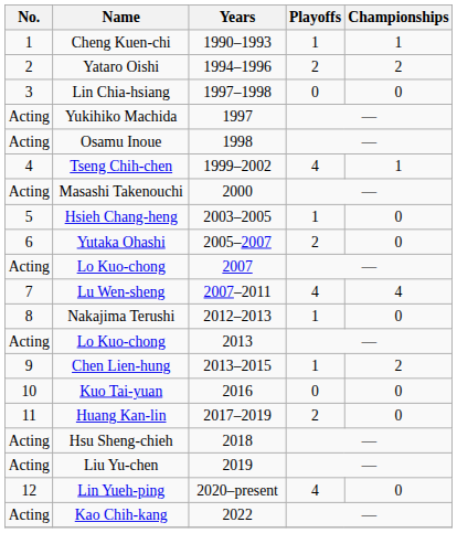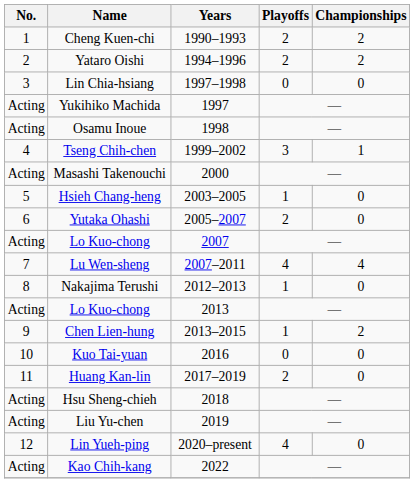 <table class=wikitable style="text-align:center; font-size:95%">
 <tr>
 <th width = "10">No.</th>
 <th width = "130">Name</th>
 <th width = "90">Years</th>
 <th width = "50">Playoffs</th>
 <th width = "50">Championships</th>
 </tr>
 <tr>
 <td>1</td>
 <td>Cheng Kuen-chi</td>
 <td>1990–1993</td>
-<td>1</td>
-<td>1</td>
+<td>2</td>
+<td>2</td>
 </tr>
 <tr>
 <td>2</td>
 <td>Yataro Oishi</td>
 <td>1994–1996</td>
 <td>2</td>
 <td>2</td>
 </tr>
 <tr>
 <td>3</td>
 <td>Lin Chia-hsiang</td>
 <td>1997–1998</td>
 <td>0</td>
 <td>0</td>
 </tr>
 <tr>
 <td>Acting</td>
 <td>Yukihiko Machida</td>
 <td>1997</td>
 <td colspan=2>—</td>
 </tr>
 <tr>
 <td>Acting</td>
 <td>Osamu Inoue</td>
 <td>1998</td>
 <td colspan=2>—</td>
 </tr>
 <tr>
 <td>4</td>
 <td><a href='#'>Tseng Chih-chen</a></td>
 <td>1999–2002</td>
-<td>4</td>
+<td>3</td>
 <td>1</td>
 </tr>
 <tr>
 <td>Acting</td>
 <td>Masashi Takenouchi</td>
 <td>2000</td>
 <td colspan=2>—</td>
 </tr>
 <tr>
 <td>5</td>
 <td><a href='#'>Hsieh Chang-heng</a></td>
 <td>2003–2005</td>
 <td>1</td>
 <td>0</td>
 </tr>
 <tr>
 <td>6</td>
 <td><a href='#'>Yutaka Ohashi</a></td>
 <td>2005–<a href='#'>2007</a></td>
 <td>2</td>
 <td>0</td>
 </tr>
 <tr>
 <td>Acting</td>
 <td><a href='#'>Lo Kuo-chong</a></td>
 <td><a href='#'>2007</a></td>
 <td colspan=2>—</td>
 </tr>
 <tr>
 <td>7</td>
 <td><a href='#'>Lu Wen-sheng</a></td>
 <td><a href='#'>2007</a>–2011</td>
 <td>4</td>
 <td>4</td>
 </tr>
 <tr>
 <td>8</td>
 <td>Nakajima Terushi</td>
 <td>2012–2013</td>
 <td>1</td>
 <td>0</td>
 </tr>
 <tr>
 <td>Acting</td>
 <td><a href='#'>Lo Kuo-chong</a></td>
 <td>2013</td>
 <td colspan=2>—</td>
 </tr>
 <tr>
 <td>9</td>
 <td><a href='#'>Chen Lien-hung</a></td>
 <td>2013–2015</td>
 <td>1</td>
 <td>2</td>
 </tr>
 <tr>
 <td>10</td>
 <td><a href='#'>Kuo Tai-yuan</a></td>
 <td>2016</td>
 <td>0</td>
 <td>0</td>
 </tr>
 <tr>
 <td>11</td>
 <td><a href='#'>Huang Kan-lin</a></td>
 <td>2017–2019</td>
 <td>2</td>
 <td>0</td>
 </tr>
 <tr>
 <td>Acting</td>
 <td>Hsu Sheng-chieh</td>
 <td>2018</td>
 <td colspan=2>—</td>
 </tr>
 <tr>
 <td>Acting</td>
 <td>Liu Yu-chen</td>
 <td>2019</td>
 <td colspan=2>—</td>
 </tr>
 <tr>
 <td>12</td>
 <td><a href='#'>Lin Yueh-ping</a></td>
 <td>2020–present</td>
 <td>4</td>
 <td>0</td>
 </tr>
 <tr>
 <td>Acting</td>
 <td><a href='#'>Kao Chih-kang</a></td>
 <td>2022</td>
 <td colspan=2>—</td>
 </tr>
 <tr>
 </tr>
 </table>
